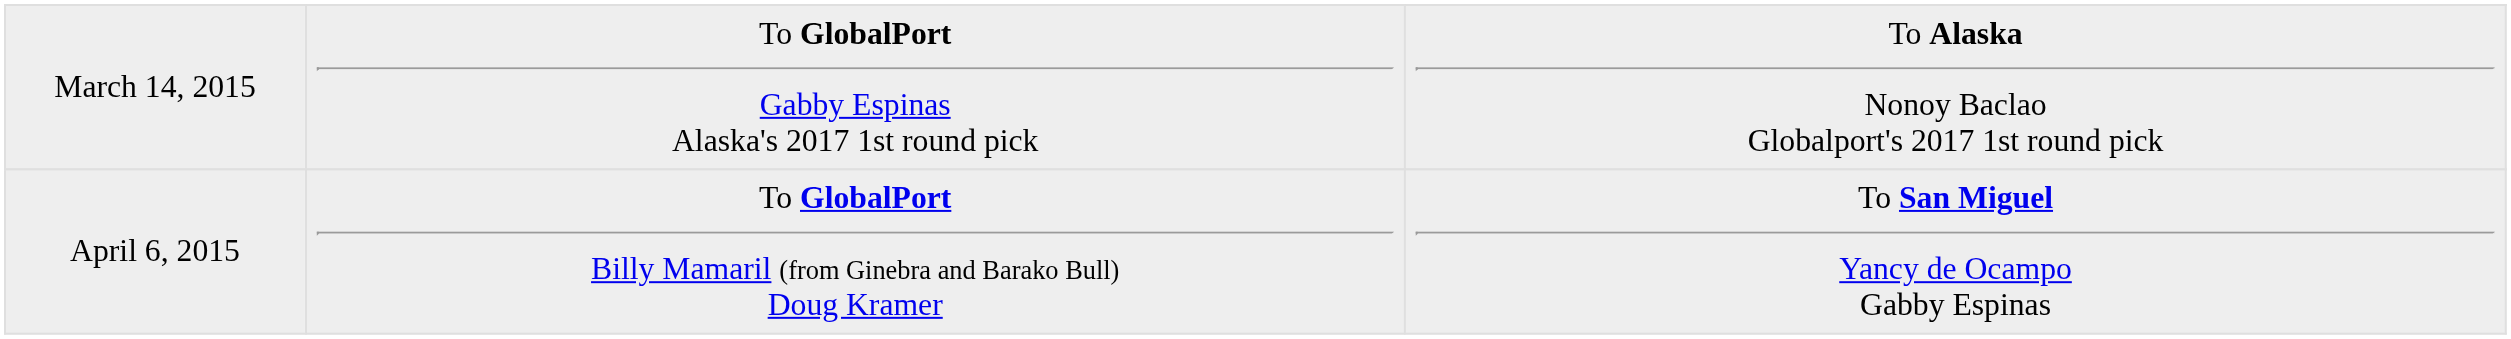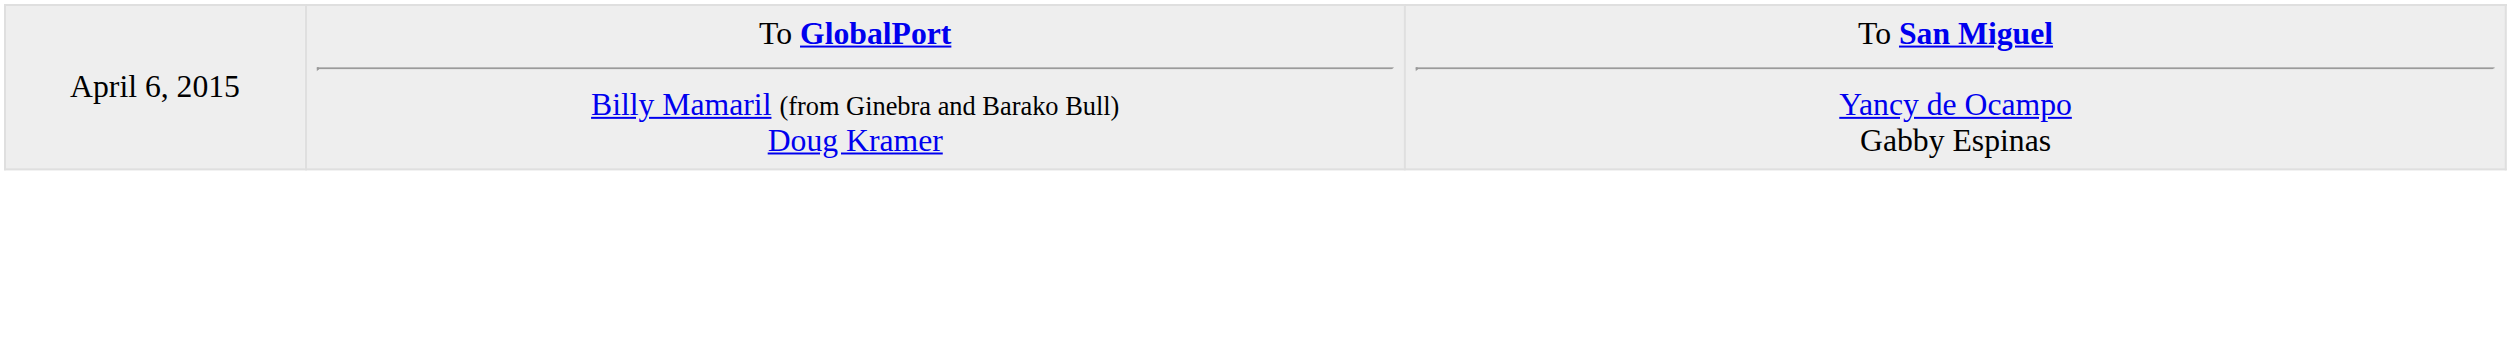 <table border=1 style="border-collapse:collapse; text-align: center; width: 100%" bordercolor="#DFDFDF"  cellpadding="5">
 <tr>
-</tr>
-<tr bgcolor="eeeeee">
-<td style="width:12%">March 14, 2015<br></td>
-<td style="width:44%" valign="top">To <strong>GlobalPort</strong><hr><a href='#'>Gabby Espinas</a><br>Alaska's 2017 1st round pick</td>
-<td style="width:44%" valign="top">To <strong>Alaska</strong><hr>Nonoy Baclao<br>Globalport's 2017 1st round pick</td>
 </tr>
 <tr>
 </tr>
 <tr bgcolor="eeeeee">
 <td rowspan=2>April 6, 2015 <br></td>
 </tr>
 <tr bgcolor="eeeeee">
 <td style="width:44%" valign="top">To <strong><a href='#'>GlobalPort</a></strong><hr><a href='#'>Billy Mamaril</a> <small>(from Ginebra and Barako Bull)</small><br><a href='#'>Doug Kramer</a></td>
 <td style="width:44%" valign="top">To <strong><a href='#'>San Miguel</a></strong><hr><a href='#'>Yancy de Ocampo</a><br>Gabby Espinas</td>
 </tr>
 </table>
